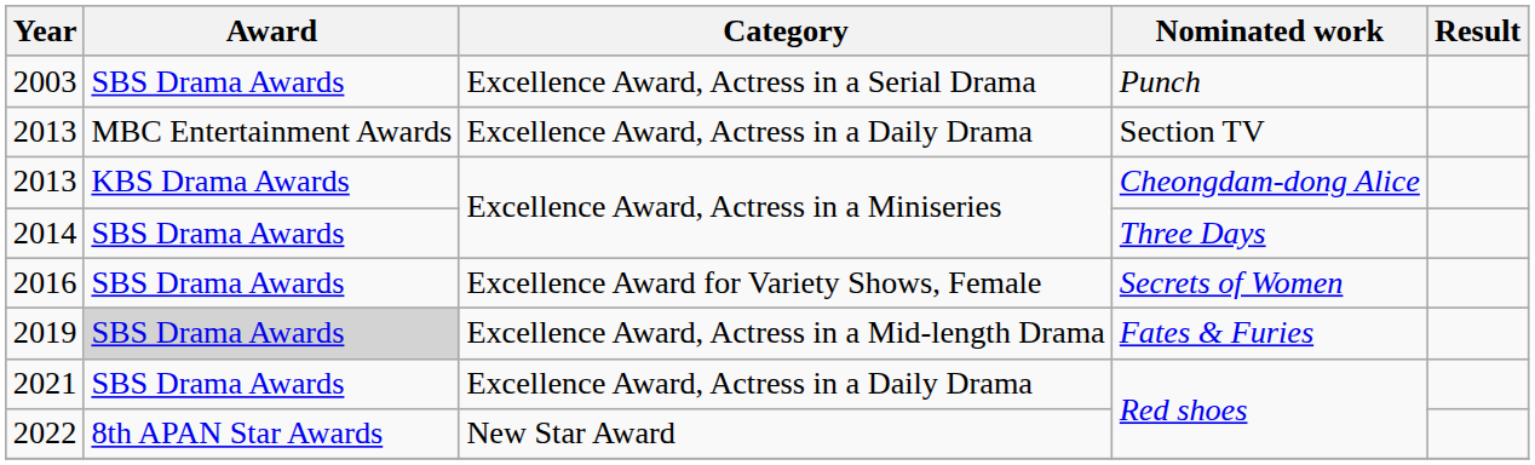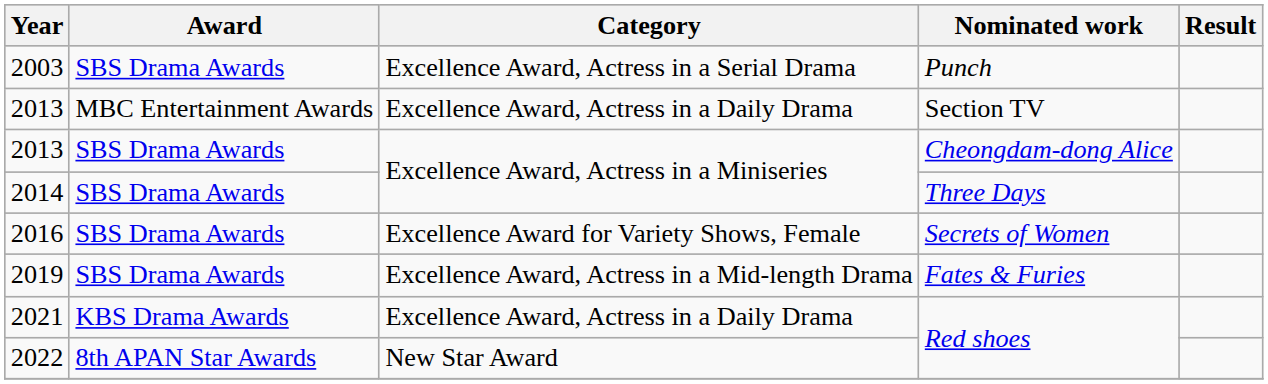 <table class="wikitable">
 <tr>
 <th>Year</th>
 <th>Award</th>
 <th>Category</th>
 <th>Nominated work</th>
 <th>Result</th>
 </tr>
 <tr>
 <td>2003</td>
 <td><a href='#'>SBS Drama Awards</a></td>
 <td>Excellence Award, Actress in a Serial Drama</td>
 <td><em>Punch</em></td>
 <td></td>
 </tr>
 <tr>
 <td>2013</td>
 <td>MBC Entertainment Awards</td>
 <td>Excellence Award, Actress in a Daily Drama</td>
 <td>Section TV</td>
 <td></td>
 </tr>
 <tr>
 <td>2013</td>
-<td><a href='#'>KBS Drama Awards</a></td>
+<td><a href='#'>SBS Drama Awards</a></td>
 <td rowspan=2>Excellence Award, Actress in a Miniseries</td>
 <td><em><a href='#'>Cheongdam-dong Alice</a></em></td>
 <td></td>
 </tr>
 <tr>
 <td>2014</td>
 <td><a href='#'>SBS Drama Awards</a></td>
 <td><em><a href='#'>Three Days</a></em></td>
 <td></td>
 </tr>
 <tr>
 <td>2016</td>
 <td><a href='#'>SBS Drama Awards</a></td>
 <td>Excellence Award for Variety Shows, Female</td>
 <td><em><a href='#'>Secrets of Women</a></em></td>
 <td></td>
 </tr>
 <tr>
 <td>2019</td>
-<td style="background: lightgrey;"><a href='#'>SBS Drama Awards</a></td>
+<td><a href='#'>SBS Drama Awards</a></td>
 <td>Excellence Award, Actress in a Mid-length Drama</td>
 <td><em><a href='#'>Fates & Furies</a></em></td>
 <td></td>
 </tr>
 <tr>
 <td>2021</td>
-<td><a href='#'>SBS Drama Awards</a></td>
+<td><a href='#'>KBS Drama Awards</a></td>
 <td>Excellence Award, Actress in a Daily Drama</td>
 <td rowspan="2"><em><a href='#'>Red shoes</a></em></td>
 <td></td>
 </tr>
 <tr>
 <td>2022</td>
 <td><a href='#'>8th APAN Star Awards</a></td>
 <td>New Star Award</td>
 <td></td>
 </tr>
 <tr>
 </tr>
 </table>
